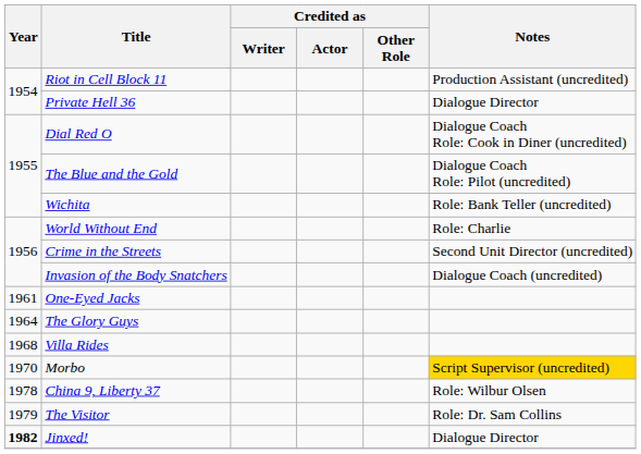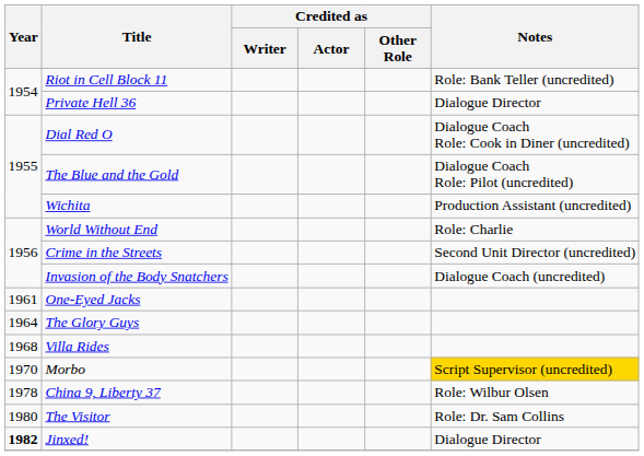 <table class="wikitable sortable">
 <tr>
 <th rowspan="2" width="33">Year</th>
 <th rowspan="2">Title</th>
 <th colspan="3">Credited as</th>
 <th rowspan="2">Notes</th>
 </tr>
 <tr>
 <th width="65">Writer</th>
 <th width="65">Actor</th>
 <th width="65">Other Role</th>
 </tr>
 <tr>
 <td rowspan="2">1954</td>
 <td><em><a href='#'>Riot in Cell Block 11</a></em></td>
 <td></td>
 <td></td>
 <td></td>
-<td>Production Assistant (uncredited)</td>
+<td>Role: Bank Teller (uncredited)</td>
 </tr>
 <tr>
 <td><em><a href='#'>Private Hell 36</a></em></td>
 <td></td>
 <td></td>
 <td></td>
 <td>Dialogue Director</td>
 </tr>
 <tr>
 <td rowspan="3">1955</td>
 <td><em><a href='#'>Dial Red O</a></em></td>
 <td></td>
 <td></td>
 <td></td>
 <td>Dialogue Coach<br>Role: Cook in Diner (uncredited)</td>
 </tr>
 <tr>
 <td><em><a href='#'>The Blue and the Gold</a></em></td>
 <td></td>
 <td></td>
 <td></td>
 <td>Dialogue Coach<br>Role: Pilot (uncredited)</td>
 </tr>
 <tr>
 <td><em><a href='#'>Wichita</a></em></td>
 <td></td>
 <td></td>
 <td></td>
-<td>Role: Bank Teller (uncredited)</td>
+<td>Production Assistant (uncredited)</td>
 </tr>
 <tr>
 <td rowspan="3">1956</td>
 <td><em><a href='#'>World Without End</a></em></td>
 <td></td>
 <td></td>
 <td></td>
 <td>Role: Charlie</td>
 </tr>
 <tr>
 <td><em><a href='#'>Crime in the Streets</a></em></td>
 <td></td>
 <td></td>
 <td></td>
 <td>Second Unit Director (uncredited)</td>
 </tr>
 <tr>
 <td><em><a href='#'>Invasion of the Body Snatchers</a></em></td>
 <td></td>
 <td></td>
 <td></td>
 <td>Dialogue Coach (uncredited)</td>
 </tr>
 <tr>
 <td>1961</td>
 <td><em><a href='#'>One-Eyed Jacks</a></em></td>
 <td></td>
 <td></td>
 <td></td>
 <td></td>
 </tr>
 <tr>
 <td>1964</td>
 <td><em><a href='#'>The Glory Guys</a></em></td>
 <td></td>
 <td></td>
 <td></td>
 <td></td>
 </tr>
 <tr>
 <td>1968</td>
 <td><em><a href='#'>Villa Rides</a></em></td>
 <td></td>
 <td></td>
 <td></td>
 <td></td>
 </tr>
 <tr>
 <td>1970</td>
 <td><em>Morbo</em></td>
 <td></td>
 <td></td>
 <td></td>
 <td style="background: gold;">Script Supervisor (uncredited)</td>
 </tr>
 <tr>
 <td>1978</td>
 <td><em><a href='#'>China 9, Liberty 37</a></em></td>
 <td></td>
 <td></td>
 <td></td>
 <td>Role: Wilbur Olsen</td>
 </tr>
 <tr>
-<td>1979</td>
+<td>1980</td>
 <td><em><a href='#'>The Visitor</a></em></td>
 <td></td>
 <td></td>
 <td></td>
 <td>Role: Dr. Sam Collins</td>
 </tr>
 <tr>
 <td><strong>1982</strong></td>
 <td><em><a href='#'>Jinxed!</a></em></td>
 <td></td>
 <td></td>
 <td></td>
 <td>Dialogue Director</td>
 </tr>
 <tr>
 </tr>
 </table>
